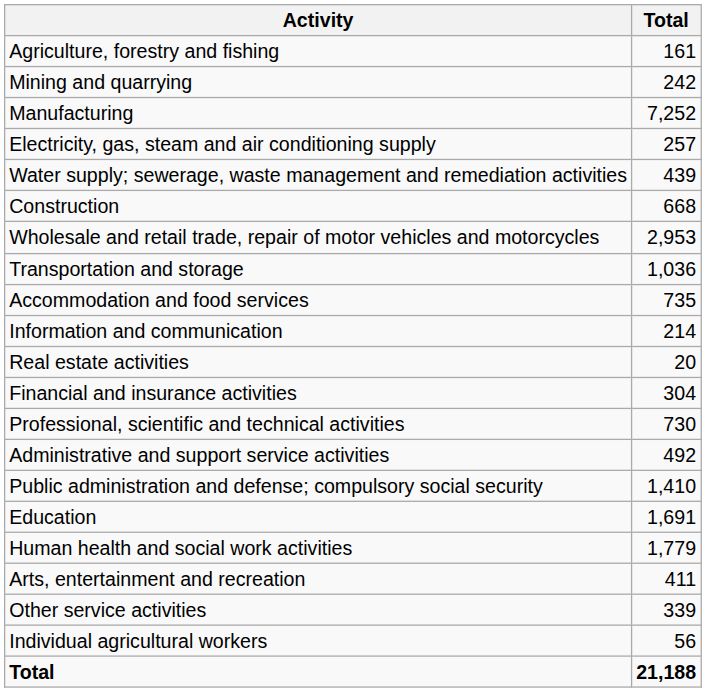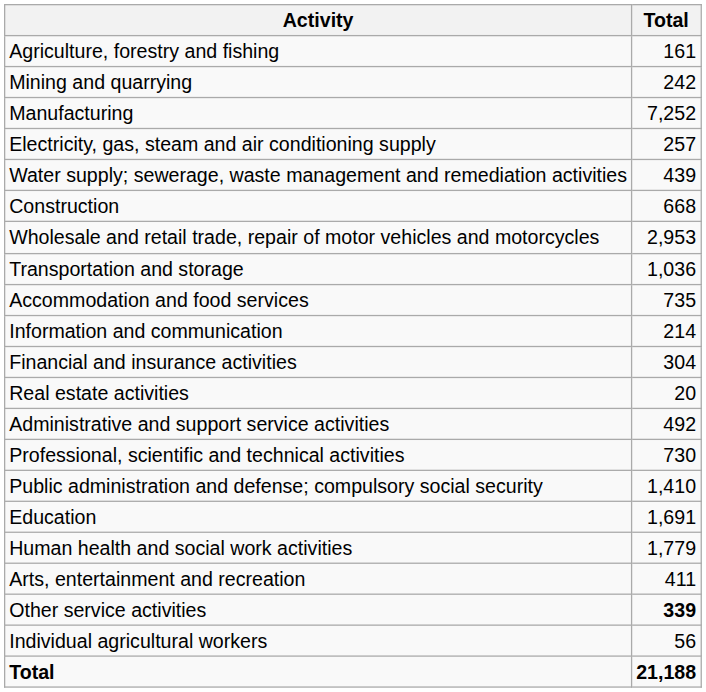 <table class="wikitable sortable" style="font-size:95%;">
 <tr>
 <th>Activity</th>
 <th>Total</th>
 </tr>
 <tr>
 <td>Agriculture, forestry and fishing</td>
 <td align="right">161</td>
 </tr>
 <tr>
 <td>Mining and quarrying</td>
 <td align="right">242</td>
 </tr>
 <tr>
 <td>Manufacturing</td>
 <td align="right">7,252</td>
 </tr>
 <tr>
 <td>Electricity, gas, steam and air conditioning supply</td>
 <td align="right">257</td>
 </tr>
 <tr>
 <td>Water supply; sewerage, waste management and remediation activities</td>
 <td align="right">439</td>
 </tr>
 <tr>
 <td>Construction</td>
 <td align="right">668</td>
 </tr>
 <tr>
 <td>Wholesale and retail trade, repair of motor vehicles and motorcycles</td>
 <td align="right">2,953</td>
 </tr>
 <tr>
 <td>Transportation and storage</td>
 <td align="right">1,036</td>
 </tr>
 <tr>
 <td>Accommodation and food services</td>
 <td align="right">735</td>
 </tr>
 <tr>
 <td>Information and communication</td>
 <td align="right">214</td>
 </tr>
 <tr>
+<td>Financial and insurance activities</td>
+<td align="right">304</td>
+</tr>
+<tr>
 <td>Real estate activities</td>
 <td align="right">20</td>
 </tr>
 <tr>
-<td>Financial and insurance activities</td>
-<td align="right">304</td>
+<td>Administrative and support service activities</td>
+<td align="right">492</td>
 </tr>
 <tr>
 <td>Professional, scientific and technical activities</td>
 <td align="right">730</td>
-</tr>
-<tr>
-<td>Administrative and support service activities</td>
-<td align="right">492</td>
 </tr>
 <tr>
 <td>Public administration and defense; compulsory social security</td>
 <td align="right">1,410</td>
 </tr>
 <tr>
 <td>Education</td>
 <td align="right">1,691</td>
 </tr>
 <tr>
 <td>Human health and social work activities</td>
 <td align="right">1,779</td>
 </tr>
 <tr>
 <td>Arts, entertainment and recreation</td>
 <td align="right">411</td>
 </tr>
 <tr>
 <td>Other service activities</td>
-<td align="right">339</td>
+<td align="right"><strong>339</strong></td>
 </tr>
 <tr>
 <td>Individual agricultural workers</td>
 <td align="right">56</td>
 </tr>
 <tr class="sortbottom">
 <td><strong>Total</strong></td>
 <td align="right"><strong>21,188</strong></td>
 </tr>
 </table>
